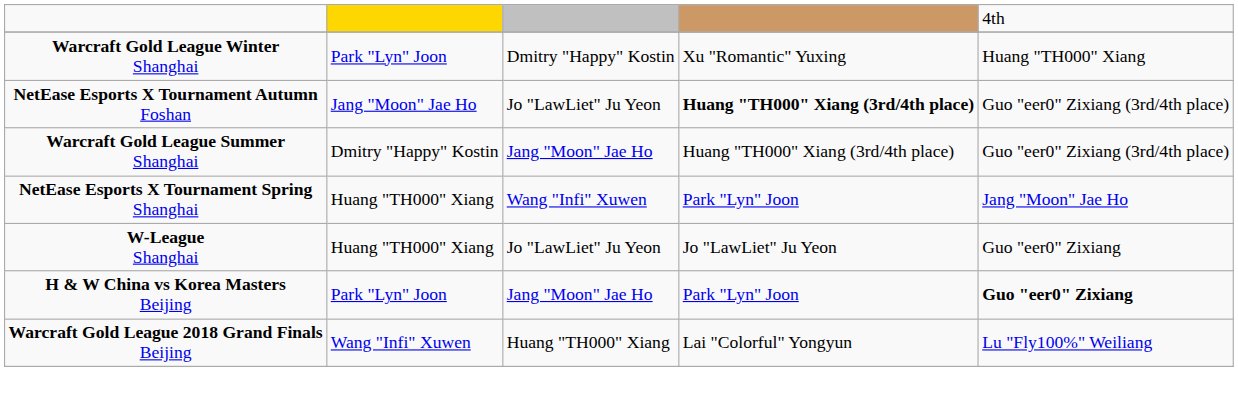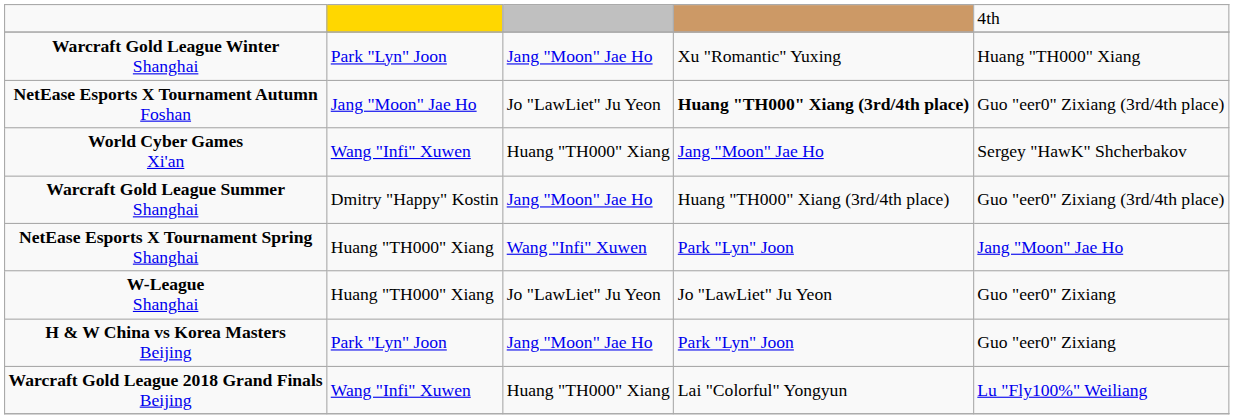 <table class="wikitable" style="text-align:left">
 <tr>
 <td style="text-align:center"></td>
 <td style="text-align:center; background:gold;"></td>
 <td style="text-align:center; background:silver;"></td>
 <td style="text-align:center; background:#c96;"></td>
 <td>4th</td>
 </tr>
 <tr>
 </tr>
 <tr>
 <td style="text-align:center"><strong>Warcraft Gold League Winter</strong><br> <a href='#'>Shanghai</a></td>
 <td> <a href='#'>Park "Lyn" Joon</a></td>
-<td> Dmitry "Happy" Kostin</td>
+<td> <a href='#'>Jang "Moon" Jae Ho</a></td>
 <td> Xu "Romantic" Yuxing</td>
 <td> Huang "TH000" Xiang</td>
 </tr>
 <tr>
 <td style="text-align:center"><strong>NetEase Esports X Tournament Autumn</strong><br> <a href='#'>Foshan</a></td>
 <td> <a href='#'>Jang "Moon" Jae Ho</a></td>
 <td> Jo "LawLiet" Ju Yeon</td>
 <td><strong> Huang "TH000" Xiang (3rd/4th place)</strong></td>
 <td> Guo "eer0" Zixiang (3rd/4th place)</td>
+</tr>
+<tr>
+<td style="text-align:center"><strong>World Cyber Games</strong><br> <a href='#'>Xi'an</a></td>
+<td> <a href='#'>Wang "Infi" Xuwen</a></td>
+<td> Huang "TH000" Xiang</td>
+<td> <a href='#'>Jang "Moon" Jae Ho</a></td>
+<td> Sergey "HawK" Shcherbakov</td>
 </tr>
 <tr>
 <td style="text-align:center"><strong>Warcraft Gold League Summer</strong><br> <a href='#'>Shanghai</a></td>
 <td> Dmitry "Happy" Kostin</td>
 <td> <a href='#'>Jang "Moon" Jae Ho</a></td>
 <td> Huang "TH000" Xiang (3rd/4th place)</td>
 <td> Guo "eer0" Zixiang (3rd/4th place)</td>
 </tr>
 <tr>
 <td style="text-align:center"><strong>NetEase Esports X Tournament Spring</strong><br> <a href='#'>Shanghai</a></td>
 <td> Huang "TH000" Xiang</td>
 <td> <a href='#'>Wang "Infi" Xuwen</a></td>
 <td> <a href='#'>Park "Lyn" Joon</a></td>
 <td> <a href='#'>Jang "Moon" Jae Ho</a></td>
 </tr>
 <tr>
 <td style="text-align:center"><strong>W-League</strong><br> <a href='#'>Shanghai</a></td>
 <td> Huang "TH000" Xiang</td>
 <td> Jo "LawLiet" Ju Yeon</td>
 <td> Jo "LawLiet" Ju Yeon</td>
 <td> Guo "eer0" Zixiang</td>
 </tr>
 <tr>
 <td style="text-align:center"><strong>H & W China vs Korea Masters</strong><br> <a href='#'>Beijing</a></td>
 <td> <a href='#'>Park "Lyn" Joon</a></td>
 <td> <a href='#'>Jang "Moon" Jae Ho</a></td>
 <td> <a href='#'>Park "Lyn" Joon</a></td>
-<td><strong> Guo "eer0" Zixiang</strong></td>
+<td> Guo "eer0" Zixiang</td>
 </tr>
 <tr>
 <td style="text-align:center"><strong>Warcraft Gold League 2018 Grand Finals</strong><br> <a href='#'>Beijing</a></td>
 <td> <a href='#'>Wang "Infi" Xuwen</a></td>
 <td> Huang "TH000" Xiang</td>
 <td> Lai "Colorful" Yongyun</td>
 <td> <a href='#'>Lu "Fly100%" Weiliang</a></td>
 </tr>
 <tr>
 </tr>
 </table>
